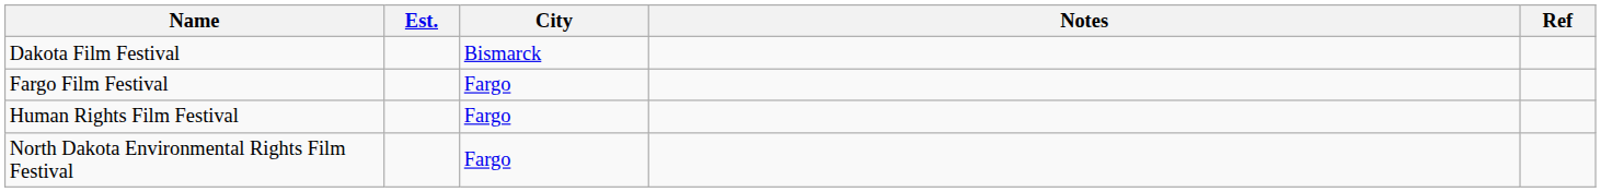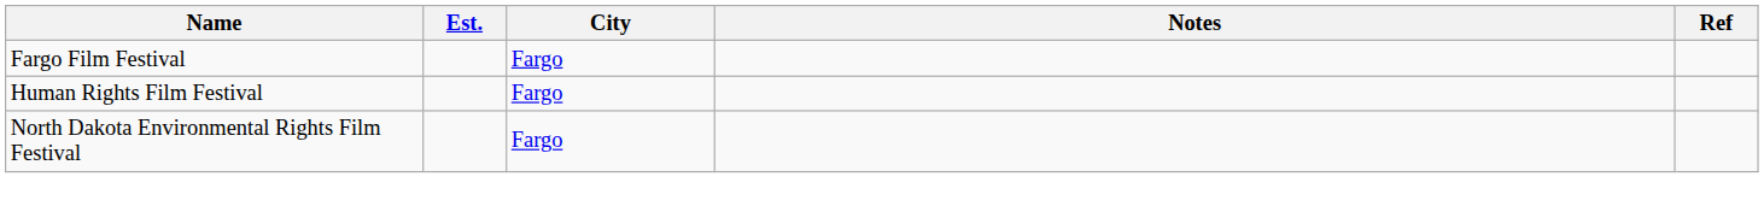 <table class="wikitable sortable" width=100%>
 <tr>
 <th style="width:20%;">Name</th>
 <th style="width:4%;"><a href='#'>Est.</a></th>
 <th style="width:10%;">City</th>
 <th style="width:46%;">Notes</th>
 <th style="width:4%;">Ref</th>
-</tr>
-<tr>
-<td>Dakota Film Festival</td>
-<td></td>
-<td><a href='#'>Bismarck</a></td>
-<td></td>
-<td></td>
 </tr>
 <tr>
 <td>Fargo Film Festival</td>
 <td></td>
 <td><a href='#'>Fargo</a></td>
 <td></td>
 <td></td>
 </tr>
 <tr>
 <td>Human Rights Film Festival</td>
 <td></td>
 <td><a href='#'>Fargo</a></td>
 <td></td>
 <td></td>
 </tr>
 <tr>
 <td>North Dakota Environmental Rights Film Festival</td>
 <td></td>
 <td><a href='#'>Fargo</a></td>
 <td></td>
 <td></td>
 </tr>
 </table>
